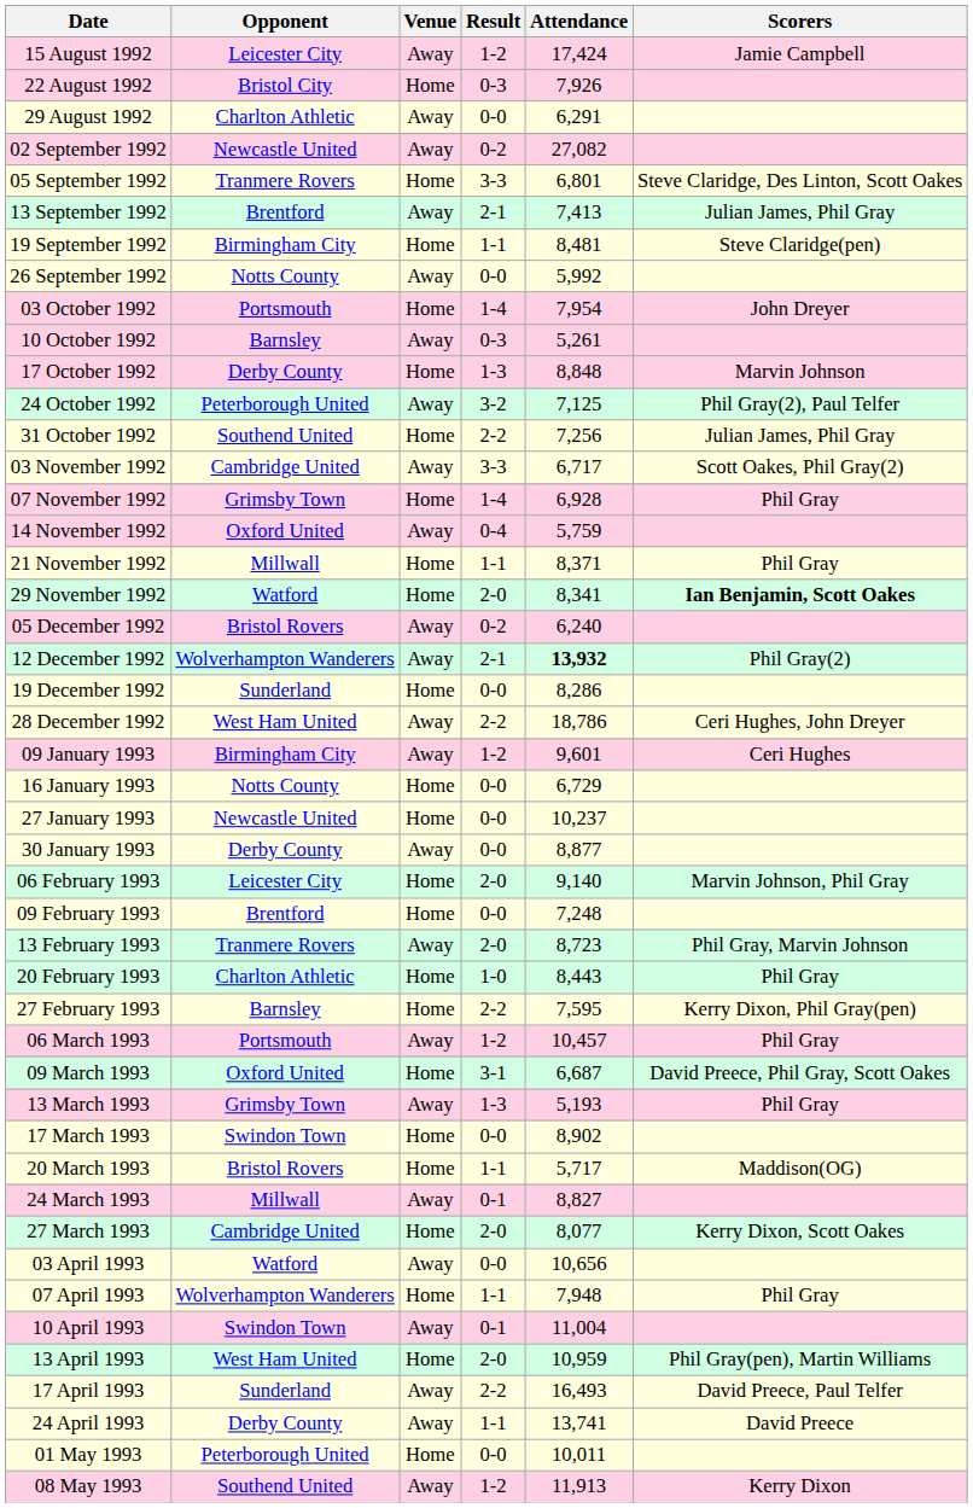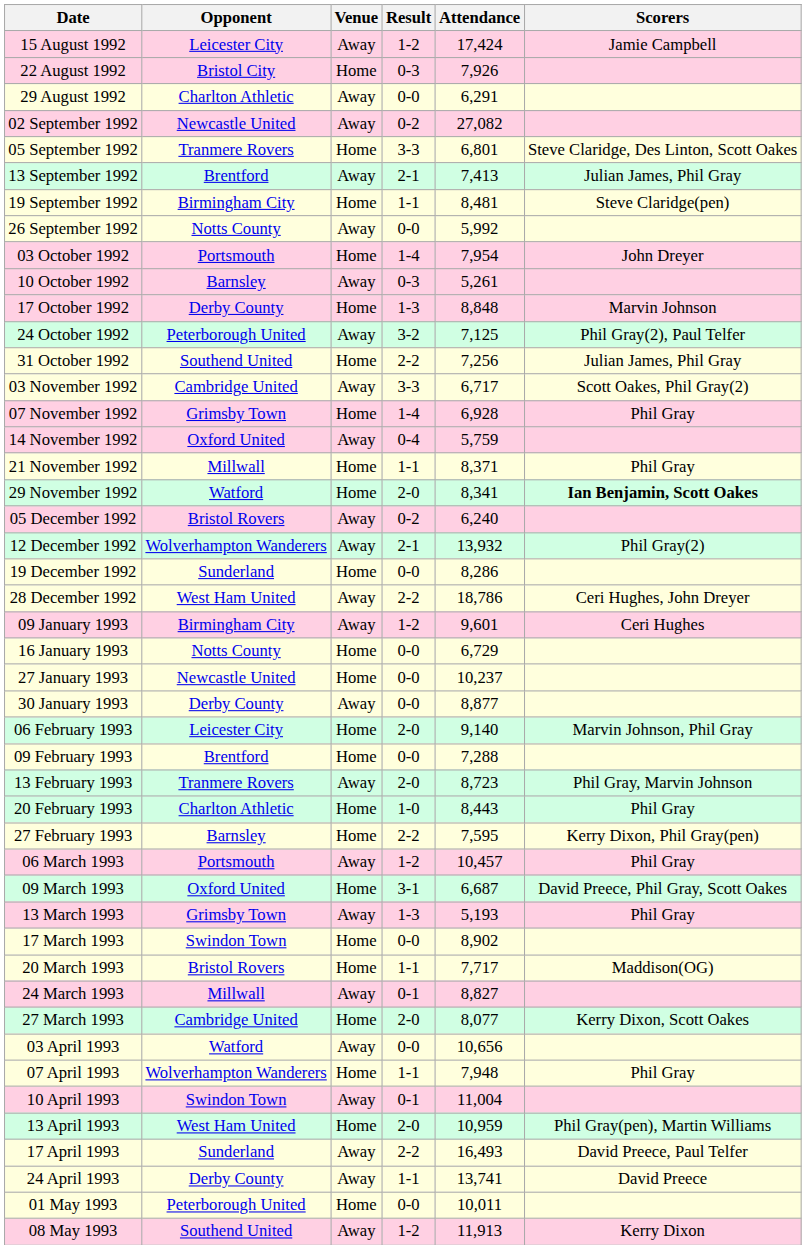 <table class="wikitable sortable" style="font-size:100%; text-align:center">
 <tr>
 <th>Date</th>
 <th>Opponent</th>
 <th>Venue</th>
 <th>Result</th>
 <th>Attendance</th>
 <th>Scorers</th>
 </tr>
 <tr style="background-color: #ffd0e3;">
 <td>15 August 1992</td>
 <td><a href='#'>Leicester City</a></td>
 <td>Away</td>
 <td>1-2</td>
 <td>17,424</td>
 <td>Jamie Campbell</td>
 </tr>
 <tr style="background-color: #ffd0e3;">
 <td>22 August 1992</td>
 <td><a href='#'>Bristol City</a></td>
 <td>Home</td>
 <td>0-3</td>
 <td>7,926</td>
 <td></td>
 </tr>
 <tr style="background-color: #ffffdd;">
 <td>29 August 1992</td>
 <td><a href='#'>Charlton Athletic</a></td>
 <td>Away</td>
 <td>0-0</td>
 <td>6,291</td>
 <td></td>
 </tr>
 <tr style="background-color: #ffd0e3;">
 <td>02 September 1992</td>
 <td><a href='#'>Newcastle United</a></td>
 <td>Away</td>
 <td>0-2</td>
 <td>27,082</td>
 <td></td>
 </tr>
 <tr style="background-color: #ffffdd;">
 <td>05 September 1992</td>
 <td><a href='#'>Tranmere Rovers</a></td>
 <td>Home</td>
 <td>3-3</td>
 <td>6,801</td>
 <td>Steve Claridge, Des Linton, Scott Oakes</td>
 </tr>
 <tr style="background-color: #d0ffe3;">
 <td>13 September 1992</td>
 <td><a href='#'>Brentford</a></td>
 <td>Away</td>
 <td>2-1</td>
 <td>7,413</td>
 <td>Julian James, Phil Gray</td>
 </tr>
 <tr style="background-color: #ffffdd;">
 <td>19 September 1992</td>
 <td><a href='#'>Birmingham City</a></td>
 <td>Home</td>
 <td>1-1</td>
 <td>8,481</td>
 <td>Steve Claridge(pen)</td>
 </tr>
 <tr style="background-color: #ffffdd;">
 <td>26 September 1992</td>
 <td><a href='#'>Notts County</a></td>
 <td>Away</td>
 <td>0-0</td>
 <td>5,992</td>
 <td></td>
 </tr>
 <tr style="background-color: #ffd0e3;">
 <td>03 October 1992</td>
 <td><a href='#'>Portsmouth</a></td>
 <td>Home</td>
 <td>1-4</td>
 <td>7,954</td>
 <td>John Dreyer</td>
 </tr>
 <tr style="background-color: #ffd0e3;">
 <td>10 October 1992</td>
 <td><a href='#'>Barnsley</a></td>
 <td>Away</td>
 <td>0-3</td>
 <td>5,261</td>
 <td></td>
 </tr>
 <tr style="background-color: #ffd0e3;">
 <td>17 October 1992</td>
 <td><a href='#'>Derby County</a></td>
 <td>Home</td>
 <td>1-3</td>
 <td>8,848</td>
 <td>Marvin Johnson</td>
 </tr>
 <tr style="background-color: #d0ffe3;">
 <td>24 October 1992</td>
 <td><a href='#'>Peterborough United</a></td>
 <td>Away</td>
 <td>3-2</td>
 <td>7,125</td>
 <td>Phil Gray(2), Paul Telfer</td>
 </tr>
 <tr style="background-color: #ffffdd;">
 <td>31 October 1992</td>
 <td><a href='#'>Southend United</a></td>
 <td>Home</td>
 <td>2-2</td>
 <td>7,256</td>
 <td>Julian James, Phil Gray</td>
 </tr>
 <tr style="background-color: #ffffdd;">
 <td>03 November 1992</td>
 <td><a href='#'>Cambridge United</a></td>
 <td>Away</td>
 <td>3-3</td>
 <td>6,717</td>
 <td>Scott Oakes, Phil Gray(2)</td>
 </tr>
 <tr style="background-color: #ffd0e3;">
 <td>07 November 1992</td>
 <td><a href='#'>Grimsby Town</a></td>
 <td>Home</td>
 <td>1-4</td>
 <td>6,928</td>
 <td>Phil Gray</td>
 </tr>
 <tr style="background-color: #ffd0e3;">
 <td>14 November 1992</td>
 <td><a href='#'>Oxford United</a></td>
 <td>Away</td>
 <td>0-4</td>
 <td>5,759</td>
 <td></td>
 </tr>
 <tr style="background-color: #ffffdd;">
 <td>21 November 1992</td>
 <td><a href='#'>Millwall</a></td>
 <td>Home</td>
 <td>1-1</td>
 <td>8,371</td>
 <td>Phil Gray</td>
 </tr>
 <tr style="background-color: #d0ffe3;">
 <td>29 November 1992</td>
 <td><a href='#'>Watford</a></td>
 <td>Home</td>
 <td>2-0</td>
 <td>8,341</td>
 <td><strong>Ian Benjamin, Scott Oakes</strong></td>
 </tr>
 <tr style="background-color: #ffd0e3;">
 <td>05 December 1992</td>
 <td><a href='#'>Bristol Rovers</a></td>
 <td>Away</td>
 <td>0-2</td>
 <td>6,240</td>
 <td></td>
 </tr>
 <tr style="background-color: #d0ffe3;">
 <td>12 December 1992</td>
 <td><a href='#'>Wolverhampton Wanderers</a></td>
 <td>Away</td>
 <td>2-1</td>
-<td><strong>13,932</strong></td>
+<td>13,932</td>
 <td>Phil Gray(2)</td>
 </tr>
 <tr style="background-color: #ffffdd;">
 <td>19 December 1992</td>
 <td><a href='#'>Sunderland</a></td>
 <td>Home</td>
 <td>0-0</td>
 <td>8,286</td>
 <td></td>
 </tr>
 <tr style="background-color: #ffffdd;">
 <td>28 December 1992</td>
 <td><a href='#'>West Ham United</a></td>
 <td>Away</td>
 <td>2-2</td>
 <td>18,786</td>
 <td>Ceri Hughes, John Dreyer</td>
 </tr>
 <tr style="background-color: #ffd0e3;">
 <td>09 January 1993</td>
 <td><a href='#'>Birmingham City</a></td>
 <td>Away</td>
 <td>1-2</td>
 <td>9,601</td>
 <td>Ceri Hughes</td>
 </tr>
 <tr style="background-color: #ffffdd;">
 <td>16 January 1993</td>
 <td><a href='#'>Notts County</a></td>
 <td>Home</td>
 <td>0-0</td>
 <td>6,729</td>
 <td></td>
 </tr>
 <tr style="background-color: #ffffdd;">
 <td>27 January 1993</td>
 <td><a href='#'>Newcastle United</a></td>
 <td>Home</td>
 <td>0-0</td>
 <td>10,237</td>
 <td></td>
 </tr>
 <tr style="background-color: #ffffdd;">
 <td>30 January 1993</td>
 <td><a href='#'>Derby County</a></td>
 <td>Away</td>
 <td>0-0</td>
 <td>8,877</td>
 <td></td>
 </tr>
 <tr style="background-color: #d0ffe3;">
 <td>06 February 1993</td>
 <td><a href='#'>Leicester City</a></td>
 <td>Home</td>
 <td>2-0</td>
 <td>9,140</td>
 <td>Marvin Johnson, Phil Gray</td>
 </tr>
 <tr style="background-color: #ffffdd;">
 <td>09 February 1993</td>
 <td><a href='#'>Brentford</a></td>
 <td>Home</td>
 <td>0-0</td>
-<td>7,248</td>
+<td>7,288</td>
 <td></td>
 </tr>
 <tr style="background-color: #d0ffe3;">
 <td>13 February 1993</td>
 <td><a href='#'>Tranmere Rovers</a></td>
 <td>Away</td>
 <td>2-0</td>
 <td>8,723</td>
 <td>Phil Gray, Marvin Johnson</td>
 </tr>
 <tr style="background-color: #d0ffe3;">
 <td>20 February 1993</td>
 <td><a href='#'>Charlton Athletic</a></td>
 <td>Home</td>
 <td>1-0</td>
 <td>8,443</td>
 <td>Phil Gray</td>
 </tr>
 <tr style="background-color: #ffffdd;">
 <td>27 February 1993</td>
 <td><a href='#'>Barnsley</a></td>
 <td>Home</td>
 <td>2-2</td>
 <td>7,595</td>
 <td>Kerry Dixon, Phil Gray(pen)</td>
 </tr>
 <tr style="background-color: #ffd0e3;">
 <td>06 March 1993</td>
 <td><a href='#'>Portsmouth</a></td>
 <td>Away</td>
 <td>1-2</td>
 <td>10,457</td>
 <td>Phil Gray</td>
 </tr>
 <tr style="background-color: #d0ffe3;">
 <td>09 March 1993</td>
 <td><a href='#'>Oxford United</a></td>
 <td>Home</td>
 <td>3-1</td>
 <td>6,687</td>
 <td>David Preece, Phil Gray, Scott Oakes</td>
 </tr>
 <tr style="background-color: #ffd0e3;">
 <td>13 March 1993</td>
 <td><a href='#'>Grimsby Town</a></td>
 <td>Away</td>
 <td>1-3</td>
 <td>5,193</td>
 <td>Phil Gray</td>
 </tr>
 <tr style="background-color: #ffffdd;">
 <td>17 March 1993</td>
 <td><a href='#'>Swindon Town</a></td>
 <td>Home</td>
 <td>0-0</td>
 <td>8,902</td>
 <td></td>
 </tr>
 <tr style="background-color: #ffffdd;">
 <td>20 March 1993</td>
 <td><a href='#'>Bristol Rovers</a></td>
 <td>Home</td>
 <td>1-1</td>
-<td>5,717</td>
+<td>7,717</td>
 <td>Maddison(OG)</td>
 </tr>
 <tr style="background-color: #ffd0e3;">
 <td>24 March 1993</td>
 <td><a href='#'>Millwall</a></td>
 <td>Away</td>
 <td>0-1</td>
 <td>8,827</td>
 <td></td>
 </tr>
 <tr style="background-color: #d0ffe3;">
 <td>27 March 1993</td>
 <td><a href='#'>Cambridge United</a></td>
 <td>Home</td>
 <td>2-0</td>
 <td>8,077</td>
 <td>Kerry Dixon, Scott Oakes</td>
 </tr>
 <tr style="background-color: #ffffdd;">
 <td>03 April 1993</td>
 <td><a href='#'>Watford</a></td>
 <td>Away</td>
 <td>0-0</td>
 <td>10,656</td>
 <td></td>
 </tr>
 <tr style="background-color: #ffffdd;">
 <td>07 April 1993</td>
 <td><a href='#'>Wolverhampton Wanderers</a></td>
 <td>Home</td>
 <td>1-1</td>
 <td>7,948</td>
 <td>Phil Gray</td>
 </tr>
 <tr style="background-color: #ffd0e3;">
 <td>10 April 1993</td>
 <td><a href='#'>Swindon Town</a></td>
 <td>Away</td>
 <td>0-1</td>
 <td>11,004</td>
 <td></td>
 </tr>
 <tr style="background-color: #d0ffe3;">
 <td>13 April 1993</td>
 <td><a href='#'>West Ham United</a></td>
 <td>Home</td>
 <td>2-0</td>
 <td>10,959</td>
 <td>Phil Gray(pen), Martin Williams</td>
 </tr>
 <tr style="background-color: #ffffdd;">
 <td>17 April 1993</td>
 <td><a href='#'>Sunderland</a></td>
 <td>Away</td>
 <td>2-2</td>
 <td>16,493</td>
 <td>David Preece, Paul Telfer</td>
 </tr>
 <tr style="background-color: #ffffdd;">
 <td>24 April 1993</td>
 <td><a href='#'>Derby County</a></td>
 <td>Away</td>
 <td>1-1</td>
 <td>13,741</td>
 <td>David Preece</td>
 </tr>
 <tr style="background-color: #ffffdd;">
 <td>01 May 1993</td>
 <td><a href='#'>Peterborough United</a></td>
 <td>Home</td>
 <td>0-0</td>
 <td>10,011</td>
 <td></td>
 </tr>
 <tr style="background-color: #ffd0e3;">
 <td>08 May 1993</td>
 <td><a href='#'>Southend United</a></td>
 <td>Away</td>
 <td>1-2</td>
 <td>11,913</td>
 <td>Kerry Dixon</td>
 </tr>
 </table>
